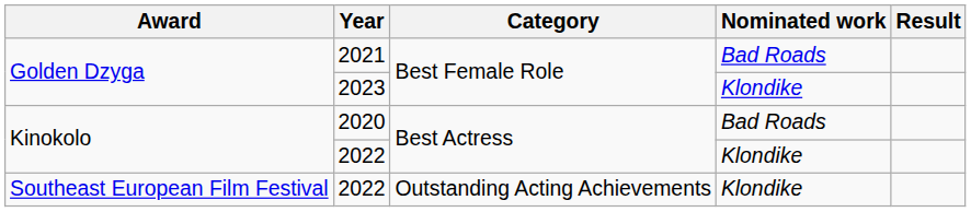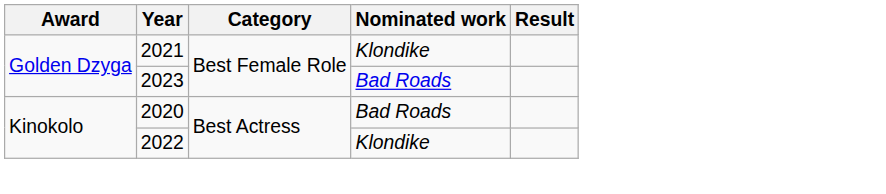 <table class="wikitable sortable">
 <tr>
 <th>Award</th>
 <th>Year</th>
 <th>Category</th>
 <th>Nominated work</th>
 <th>Result</th>
 </tr>
 <tr>
 <td rowspan="2"><a href='#'>Golden Dzyga</a></td>
 <td>2021</td>
 <td rowspan="2">Best Female Role</td>
-<td><em><a href='#'>Bad Roads</a></em></td>
+<td><em>Klondike</em></td>
 <td></td>
 </tr>
 <tr>
 <td>2023</td>
-<td><a href='#'><em>Klondike</em></a></td>
+<td><em><a href='#'>Bad Roads</a></em></td>
 <td></td>
 </tr>
 <tr>
 <td rowspan="2">Kinokolo</td>
 <td>2020</td>
 <td rowspan="2">Best Actress</td>
 <td><em>Bad Roads</em></td>
 <td></td>
 </tr>
 <tr>
 <td>2022</td>
 <td><em>Klondike</em></td>
 <td></td>
 </tr>
-<tr>
-<td><a href='#'>Southeast European Film Festival</a></td>
-<td>2022</td>
-<td>Outstanding Acting Achievements</td>
-<td><em>Klondike</em></td>
-<td></td>
-</tr>
 </table>
